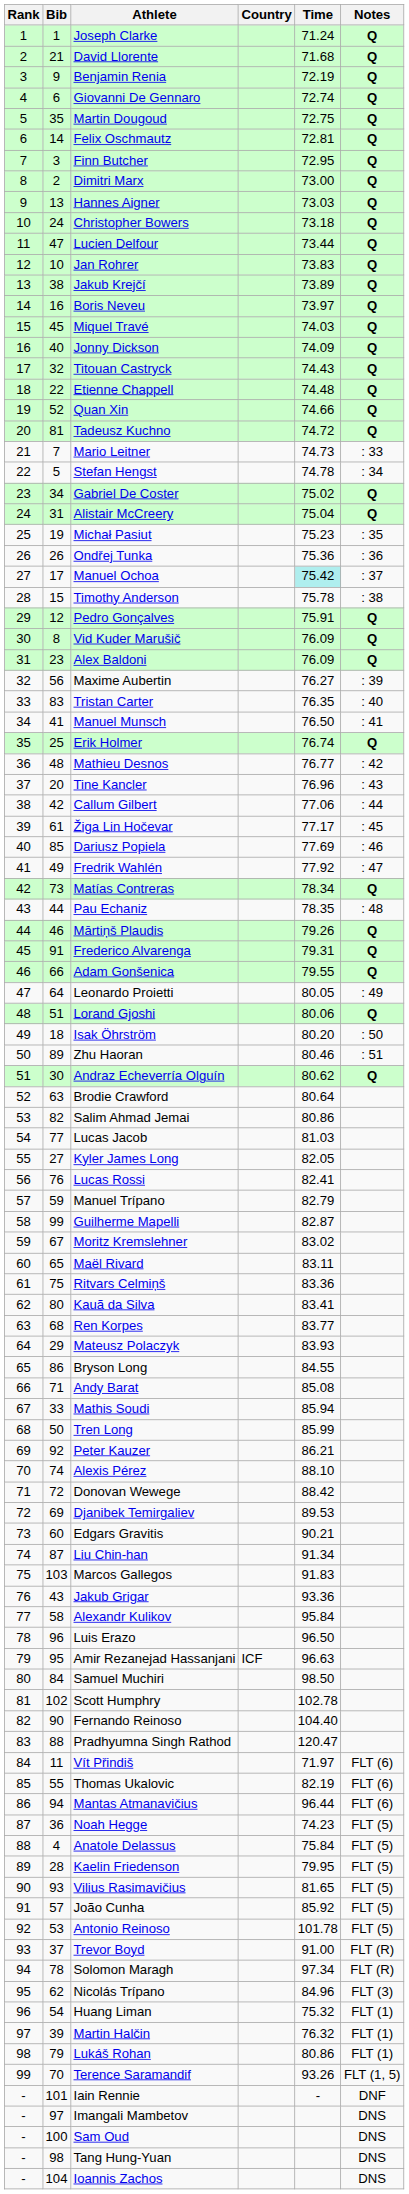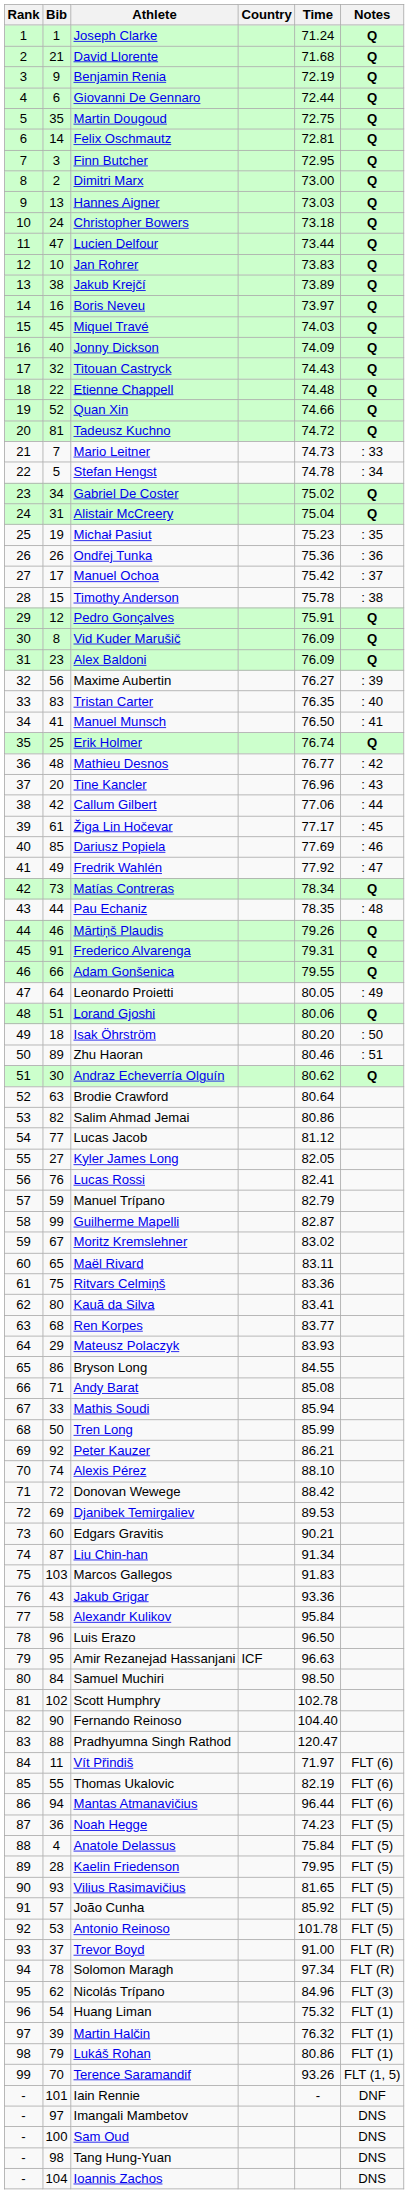 <table class="wikitable" style="text-align:center">
 <tr>
 <th>Rank</th>
 <th>Bib</th>
 <th>Athlete</th>
 <th>Country</th>
 <th>Time</th>
 <th>Notes</th>
 </tr>
 <tr bgcolor=ccffcc>
 <td>1</td>
 <td>1</td>
 <td align=left><a href='#'>Joseph Clarke</a></td>
 <td align=left></td>
 <td>71.24</td>
 <td><strong>Q</strong></td>
 </tr>
 <tr bgcolor=ccffcc>
 <td>2</td>
 <td>21</td>
 <td align=left><a href='#'>David Llorente</a></td>
 <td align=left></td>
 <td>71.68</td>
 <td><strong>Q</strong></td>
 </tr>
 <tr bgcolor=ccffcc>
 <td>3</td>
 <td>9</td>
 <td align=left><a href='#'>Benjamin Renia</a></td>
 <td align=left></td>
 <td>72.19</td>
 <td><strong>Q</strong></td>
 </tr>
 <tr bgcolor=ccffcc>
 <td>4</td>
 <td>6</td>
 <td align=left><a href='#'>Giovanni De Gennaro</a></td>
 <td align=left></td>
-<td>72.74</td>
+<td>72.44</td>
 <td><strong>Q</strong></td>
 </tr>
 <tr bgcolor=ccffcc>
 <td>5</td>
 <td>35</td>
 <td align=left><a href='#'>Martin Dougoud</a></td>
 <td align=left></td>
 <td>72.75</td>
 <td><strong>Q</strong></td>
 </tr>
 <tr bgcolor=ccffcc>
 <td>6</td>
 <td>14</td>
 <td align=left><a href='#'>Felix Oschmautz</a></td>
 <td align=left></td>
 <td>72.81</td>
 <td><strong>Q</strong></td>
 </tr>
 <tr bgcolor=ccffcc>
 <td>7</td>
 <td>3</td>
 <td align=left><a href='#'>Finn Butcher</a></td>
 <td align=left></td>
 <td>72.95</td>
 <td><strong>Q</strong></td>
 </tr>
 <tr bgcolor=ccffcc>
 <td>8</td>
 <td>2</td>
 <td align=left><a href='#'>Dimitri Marx</a></td>
 <td align=left></td>
 <td>73.00</td>
 <td><strong>Q</strong></td>
 </tr>
 <tr bgcolor=ccffcc>
 <td>9</td>
 <td>13</td>
 <td align=left><a href='#'>Hannes Aigner</a></td>
 <td align=left></td>
 <td>73.03</td>
 <td><strong>Q</strong></td>
 </tr>
 <tr bgcolor=ccffcc>
 <td>10</td>
 <td>24</td>
 <td align=left><a href='#'>Christopher Bowers</a></td>
 <td align=left></td>
 <td>73.18</td>
 <td><strong>Q</strong></td>
 </tr>
 <tr bgcolor=ccffcc>
 <td>11</td>
 <td>47</td>
 <td align=left><a href='#'>Lucien Delfour</a></td>
 <td align=left></td>
 <td>73.44</td>
 <td><strong>Q</strong></td>
 </tr>
 <tr bgcolor=ccffcc>
 <td>12</td>
 <td>10</td>
 <td align=left><a href='#'>Jan Rohrer</a></td>
 <td align=left></td>
 <td>73.83</td>
 <td><strong>Q</strong></td>
 </tr>
 <tr bgcolor=ccffcc>
 <td>13</td>
 <td>38</td>
 <td align=left><a href='#'>Jakub Krejčí</a></td>
 <td align=left></td>
 <td>73.89</td>
 <td><strong>Q</strong></td>
 </tr>
 <tr bgcolor=ccffcc>
 <td>14</td>
 <td>16</td>
 <td align=left><a href='#'>Boris Neveu</a></td>
 <td align=left></td>
 <td>73.97</td>
 <td><strong>Q</strong></td>
 </tr>
 <tr bgcolor=ccffcc>
 <td>15</td>
 <td>45</td>
 <td align=left><a href='#'>Miquel Travé</a></td>
 <td align=left></td>
 <td>74.03</td>
 <td><strong>Q</strong></td>
 </tr>
 <tr bgcolor=ccffcc>
 <td>16</td>
 <td>40</td>
 <td align=left><a href='#'>Jonny Dickson</a></td>
 <td align=left></td>
 <td>74.09</td>
 <td><strong>Q</strong></td>
 </tr>
 <tr bgcolor=ccffcc>
 <td>17</td>
 <td>32</td>
 <td align=left><a href='#'>Titouan Castryck</a></td>
 <td align=left></td>
 <td>74.43</td>
 <td><strong>Q</strong></td>
 </tr>
 <tr bgcolor=ccffcc>
 <td>18</td>
 <td>22</td>
 <td align=left><a href='#'>Etienne Chappell</a></td>
 <td align=left></td>
 <td>74.48</td>
 <td><strong>Q</strong></td>
 </tr>
 <tr bgcolor=ccffcc>
 <td>19</td>
 <td>52</td>
 <td align=left><a href='#'>Quan Xin</a></td>
 <td align=left></td>
 <td>74.66</td>
 <td><strong>Q</strong></td>
 </tr>
 <tr bgcolor=ccffcc>
 <td>20</td>
 <td>81</td>
 <td align=left><a href='#'>Tadeusz Kuchno</a></td>
 <td align=left></td>
 <td>74.72</td>
 <td><strong>Q</strong></td>
 </tr>
 <tr>
 <td>21</td>
 <td>7</td>
 <td align=left><a href='#'>Mario Leitner</a></td>
 <td align=left></td>
 <td>74.73</td>
 <td>: 33</td>
 </tr>
 <tr>
 <td>22</td>
 <td>5</td>
 <td align=left><a href='#'>Stefan Hengst</a></td>
 <td align=left></td>
 <td>74.78</td>
 <td>: 34</td>
 </tr>
 <tr bgcolor=ccffcc>
 <td>23</td>
 <td>34</td>
 <td align=left><a href='#'>Gabriel De Coster</a></td>
 <td align=left></td>
 <td>75.02</td>
 <td><strong>Q</strong></td>
 </tr>
 <tr bgcolor=ccffcc>
 <td>24</td>
 <td>31</td>
 <td align=left><a href='#'>Alistair McCreery</a></td>
 <td align=left></td>
 <td>75.04</td>
 <td><strong>Q</strong></td>
 </tr>
 <tr>
 <td>25</td>
 <td>19</td>
 <td align=left><a href='#'>Michał Pasiut</a></td>
 <td align=left></td>
 <td>75.23</td>
 <td>: 35</td>
 </tr>
 <tr>
 <td>26</td>
 <td>26</td>
 <td align=left><a href='#'>Ondřej Tunka</a></td>
 <td align=left></td>
 <td>75.36</td>
 <td>: 36</td>
 </tr>
 <tr>
 <td>27</td>
 <td>17</td>
 <td align=left><a href='#'>Manuel Ochoa</a></td>
 <td align=left></td>
-<td style="background: paleturquoise;">75.42</td>
+<td>75.42</td>
 <td>: 37</td>
 </tr>
 <tr>
 <td>28</td>
 <td>15</td>
 <td align=left><a href='#'>Timothy Anderson</a></td>
 <td align=left></td>
 <td>75.78</td>
 <td>: 38</td>
 </tr>
 <tr bgcolor=ccffcc>
 <td>29</td>
 <td>12</td>
 <td align=left><a href='#'>Pedro Gonçalves</a></td>
 <td align=left></td>
 <td>75.91</td>
 <td><strong>Q</strong></td>
 </tr>
 <tr bgcolor=ccffcc>
 <td>30</td>
 <td>8</td>
 <td align=left><a href='#'>Vid Kuder Marušič</a></td>
 <td align=left></td>
 <td>76.09</td>
 <td><strong>Q</strong></td>
 </tr>
 <tr bgcolor=ccffcc>
 <td>31</td>
 <td>23</td>
 <td align=left><a href='#'>Alex Baldoni</a></td>
 <td align=left></td>
 <td>76.09</td>
 <td><strong>Q</strong></td>
 </tr>
 <tr>
 <td>32</td>
 <td>56</td>
 <td align=left>Maxime Aubertin</td>
 <td align=left></td>
 <td>76.27</td>
 <td>: 39</td>
 </tr>
 <tr>
 <td>33</td>
 <td>83</td>
 <td align=left><a href='#'>Tristan Carter</a></td>
 <td align=left></td>
 <td>76.35</td>
 <td>: 40</td>
 </tr>
 <tr>
 <td>34</td>
 <td>41</td>
 <td align=left><a href='#'>Manuel Munsch</a></td>
 <td align=left></td>
 <td>76.50</td>
 <td>: 41</td>
 </tr>
 <tr bgcolor=ccffcc>
 <td>35</td>
 <td>25</td>
 <td align=left><a href='#'>Erik Holmer</a></td>
 <td align=left></td>
 <td>76.74</td>
 <td><strong>Q</strong></td>
 </tr>
 <tr>
 <td>36</td>
 <td>48</td>
 <td align=left><a href='#'>Mathieu Desnos</a></td>
 <td align=left></td>
 <td>76.77</td>
 <td>: 42</td>
 </tr>
 <tr>
 <td>37</td>
 <td>20</td>
 <td align=left><a href='#'>Tine Kancler</a></td>
 <td align=left></td>
 <td>76.96</td>
 <td>: 43</td>
 </tr>
 <tr>
 <td>38</td>
 <td>42</td>
 <td align=left><a href='#'>Callum Gilbert</a></td>
 <td align=left></td>
 <td>77.06</td>
 <td>: 44</td>
 </tr>
 <tr>
 <td>39</td>
 <td>61</td>
 <td align=left><a href='#'>Žiga Lin Hočevar</a></td>
 <td align=left></td>
 <td>77.17</td>
 <td>: 45</td>
 </tr>
 <tr>
 <td>40</td>
 <td>85</td>
 <td align=left><a href='#'>Dariusz Popiela</a></td>
 <td align=left></td>
 <td>77.69</td>
 <td>: 46</td>
 </tr>
 <tr>
 <td>41</td>
 <td>49</td>
 <td align=left><a href='#'>Fredrik Wahlén</a></td>
 <td align=left></td>
 <td>77.92</td>
 <td>: 47</td>
 </tr>
 <tr bgcolor=ccffcc>
 <td>42</td>
 <td>73</td>
 <td align=left><a href='#'>Matías Contreras</a></td>
 <td align=left></td>
 <td>78.34</td>
 <td><strong>Q</strong></td>
 </tr>
 <tr>
 <td>43</td>
 <td>44</td>
 <td align=left><a href='#'>Pau Echaniz</a></td>
 <td align=left></td>
 <td>78.35</td>
 <td>: 48</td>
 </tr>
 <tr bgcolor=ccffcc>
 <td>44</td>
 <td>46</td>
 <td align=left><a href='#'>Mārtiņš Plaudis</a></td>
 <td align=left></td>
 <td>79.26</td>
 <td><strong>Q</strong></td>
 </tr>
 <tr bgcolor=ccffcc>
 <td>45</td>
 <td>91</td>
 <td align=left><a href='#'>Frederico Alvarenga</a></td>
 <td align=left></td>
 <td>79.31</td>
 <td><strong>Q</strong></td>
 </tr>
 <tr bgcolor=ccffcc>
 <td>46</td>
 <td>66</td>
 <td align=left><a href='#'>Adam Gonšenica</a></td>
 <td align=left></td>
 <td>79.55</td>
 <td><strong>Q</strong></td>
 </tr>
 <tr>
 <td>47</td>
 <td>64</td>
 <td align=left>Leonardo Proietti</td>
 <td align=left></td>
 <td>80.05</td>
 <td>: 49</td>
 </tr>
 <tr bgcolor=ccffcc>
 <td>48</td>
 <td>51</td>
 <td align=left><a href='#'>Lorand Gjoshi</a></td>
 <td align=left></td>
 <td>80.06</td>
 <td><strong>Q</strong></td>
 </tr>
 <tr>
 <td>49</td>
 <td>18</td>
 <td align=left><a href='#'>Isak Öhrström</a></td>
 <td align=left></td>
 <td>80.20</td>
 <td>: 50</td>
 </tr>
 <tr>
 <td>50</td>
 <td>89</td>
 <td align=left>Zhu Haoran</td>
 <td align=left></td>
 <td>80.46</td>
 <td>: 51</td>
 </tr>
 <tr bgcolor=ccffcc>
 <td>51</td>
 <td>30</td>
 <td align=left><a href='#'>Andraz Echeverría Olguín</a></td>
 <td align=left></td>
 <td>80.62</td>
 <td><strong>Q</strong></td>
 </tr>
 <tr>
 <td>52</td>
 <td>63</td>
 <td align=left>Brodie Crawford</td>
 <td align=left></td>
 <td>80.64</td>
 <td></td>
 </tr>
 <tr>
 <td>53</td>
 <td>82</td>
 <td align=left>Salim Ahmad Jemai</td>
 <td align=left></td>
 <td>80.86</td>
 <td></td>
 </tr>
 <tr>
 <td>54</td>
 <td>77</td>
 <td align=left>Lucas Jacob</td>
 <td align=left></td>
-<td>81.03</td>
+<td>81.12</td>
 <td></td>
 </tr>
 <tr>
 <td>55</td>
 <td>27</td>
 <td align=left><a href='#'>Kyler James Long</a></td>
 <td align=left></td>
 <td>82.05</td>
 <td></td>
 </tr>
 <tr>
 <td>56</td>
 <td>76</td>
 <td align=left><a href='#'>Lucas Rossi</a></td>
 <td align=left></td>
 <td>82.41</td>
 <td></td>
 </tr>
 <tr>
 <td>57</td>
 <td>59</td>
 <td align=left>Manuel Trípano</td>
 <td align=left></td>
 <td>82.79</td>
 <td></td>
 </tr>
 <tr>
 <td>58</td>
 <td>99</td>
 <td align=left><a href='#'>Guilherme Mapelli</a></td>
 <td align=left></td>
 <td>82.87</td>
 <td></td>
 </tr>
 <tr>
 <td>59</td>
 <td>67</td>
 <td align=left><a href='#'>Moritz Kremslehner</a></td>
 <td align=left></td>
 <td>83.02</td>
 <td></td>
 </tr>
 <tr>
 <td>60</td>
 <td>65</td>
 <td align=left><a href='#'>Maël Rivard</a></td>
 <td align=left></td>
 <td>83.11</td>
 <td></td>
 </tr>
 <tr>
 <td>61</td>
 <td>75</td>
 <td align=left><a href='#'>Ritvars Celmiņš</a></td>
 <td align=left></td>
 <td>83.36</td>
 <td></td>
 </tr>
 <tr>
 <td>62</td>
 <td>80</td>
 <td align=left><a href='#'>Kauã da Silva</a></td>
 <td align=left></td>
 <td>83.41</td>
 <td></td>
 </tr>
 <tr>
 <td>63</td>
 <td>68</td>
 <td align=left><a href='#'>Ren Korpes</a></td>
 <td align=left></td>
 <td>83.77</td>
 <td></td>
 </tr>
 <tr>
 <td>64</td>
 <td>29</td>
 <td align=left><a href='#'>Mateusz Polaczyk</a></td>
 <td align=left></td>
 <td>83.93</td>
 <td></td>
 </tr>
 <tr>
 <td>65</td>
 <td>86</td>
 <td align=left>Bryson Long</td>
 <td align=left></td>
 <td>84.55</td>
 <td></td>
 </tr>
 <tr>
 <td>66</td>
 <td>71</td>
 <td align=left><a href='#'>Andy Barat</a></td>
 <td align=left></td>
 <td>85.08</td>
 <td></td>
 </tr>
 <tr>
 <td>67</td>
 <td>33</td>
 <td align=left><a href='#'>Mathis Soudi</a></td>
 <td align=left></td>
 <td>85.94</td>
 <td></td>
 </tr>
 <tr>
 <td>68</td>
 <td>50</td>
 <td align=left><a href='#'>Tren Long</a></td>
 <td align=left></td>
 <td>85.99</td>
 <td></td>
 </tr>
 <tr>
 <td>69</td>
 <td>92</td>
 <td align=left><a href='#'>Peter Kauzer</a></td>
 <td align=left></td>
 <td>86.21</td>
 <td></td>
 </tr>
 <tr>
 <td>70</td>
 <td>74</td>
 <td align=left><a href='#'>Alexis Pérez</a></td>
 <td align=left></td>
 <td>88.10</td>
 <td></td>
 </tr>
 <tr>
 <td>71</td>
 <td>72</td>
 <td align=left>Donovan Wewege</td>
 <td align=left></td>
 <td>88.42</td>
 <td></td>
 </tr>
 <tr>
 <td>72</td>
 <td>69</td>
 <td align=left><a href='#'>Djanibek Temirgaliev</a></td>
 <td align=left></td>
 <td>89.53</td>
 <td></td>
 </tr>
 <tr>
 <td>73</td>
 <td>60</td>
 <td align=left>Edgars Gravitis</td>
 <td align=left></td>
 <td>90.21</td>
 <td></td>
 </tr>
 <tr>
 <td>74</td>
 <td>87</td>
 <td align=left><a href='#'>Liu Chin-han</a></td>
 <td align=left></td>
 <td>91.34</td>
 <td></td>
 </tr>
 <tr>
 <td>75</td>
 <td>103</td>
 <td align=left>Marcos Gallegos</td>
 <td align=left></td>
 <td>91.83</td>
 <td></td>
 </tr>
 <tr>
 <td>76</td>
 <td>43</td>
 <td align=left><a href='#'>Jakub Grigar</a></td>
 <td align=left></td>
 <td>93.36</td>
 <td></td>
 </tr>
 <tr>
 <td>77</td>
 <td>58</td>
 <td align=left><a href='#'>Alexandr Kulikov</a></td>
 <td align=left></td>
 <td>95.84</td>
 <td></td>
 </tr>
 <tr>
 <td>78</td>
 <td>96</td>
 <td align=left>Luis Erazo</td>
 <td align=left></td>
 <td>96.50</td>
 <td></td>
 </tr>
 <tr>
 <td>79</td>
 <td>95</td>
 <td align=left>Amir Rezanejad Hassanjani</td>
 <td align=left>ICF</td>
 <td>96.63</td>
 <td></td>
 </tr>
 <tr>
 <td>80</td>
 <td>84</td>
 <td align=left>Samuel Muchiri</td>
 <td align=left></td>
 <td>98.50</td>
 <td></td>
 </tr>
 <tr>
 <td>81</td>
 <td>102</td>
 <td align=left>Scott Humphry</td>
 <td align=left></td>
 <td>102.78</td>
 <td></td>
 </tr>
 <tr>
 <td>82</td>
 <td>90</td>
 <td align=left>Fernando Reinoso</td>
 <td align=left></td>
 <td>104.40</td>
 <td></td>
 </tr>
 <tr>
 <td>83</td>
 <td>88</td>
 <td align=left>Pradhyumna Singh Rathod</td>
 <td align=left></td>
 <td>120.47</td>
 <td></td>
 </tr>
 <tr>
 <td>84</td>
 <td>11</td>
 <td align=left><a href='#'>Vít Přindiš</a></td>
 <td align=left></td>
 <td>71.97</td>
 <td>FLT (6)</td>
 </tr>
 <tr>
 <td>85</td>
 <td>55</td>
 <td align=left>Thomas Ukalovic</td>
 <td align=left></td>
 <td>82.19</td>
 <td>FLT (6)</td>
 </tr>
 <tr>
 <td>86</td>
 <td>94</td>
 <td align=left><a href='#'>Mantas Atmanavičius</a></td>
 <td align=left></td>
 <td>96.44</td>
 <td>FLT (6)</td>
 </tr>
 <tr>
 <td>87</td>
 <td>36</td>
 <td align=left><a href='#'>Noah Hegge</a></td>
 <td align=left></td>
 <td>74.23</td>
 <td>FLT (5)</td>
 </tr>
 <tr>
 <td>88</td>
 <td>4</td>
 <td align=left><a href='#'>Anatole Delassus</a></td>
 <td align=left></td>
 <td>75.84</td>
 <td>FLT (5)</td>
 </tr>
 <tr>
 <td>89</td>
 <td>28</td>
 <td align=left><a href='#'>Kaelin Friedenson</a></td>
 <td align=left></td>
 <td>79.95</td>
 <td>FLT (5)</td>
 </tr>
 <tr>
 <td>90</td>
 <td>93</td>
 <td align=left><a href='#'>Vilius Rasimavičius</a></td>
 <td align=left></td>
 <td>81.65</td>
 <td>FLT (5)</td>
 </tr>
 <tr>
 <td>91</td>
 <td>57</td>
 <td align=left>João Cunha</td>
 <td align=left></td>
 <td>85.92</td>
 <td>FLT (5)</td>
 </tr>
 <tr>
 <td>92</td>
 <td>53</td>
 <td align=left><a href='#'>Antonio Reinoso</a></td>
 <td align=left></td>
 <td>101.78</td>
 <td>FLT (5)</td>
 </tr>
 <tr>
 <td>93</td>
 <td>37</td>
 <td align=left><a href='#'>Trevor Boyd</a></td>
 <td align=left></td>
 <td>91.00</td>
 <td>FLT (R)</td>
 </tr>
 <tr>
 <td>94</td>
 <td>78</td>
 <td align=left>Solomon Maragh</td>
 <td align=left></td>
 <td>97.34</td>
 <td>FLT (R)</td>
 </tr>
 <tr>
 <td>95</td>
 <td>62</td>
 <td align=left>Nicolás Trípano</td>
 <td align=left></td>
 <td>84.96</td>
 <td>FLT (3)</td>
 </tr>
 <tr>
 <td>96</td>
 <td>54</td>
 <td align=left>Huang Liman</td>
 <td align=left></td>
 <td>75.32</td>
 <td>FLT (1)</td>
 </tr>
 <tr>
 <td>97</td>
 <td>39</td>
 <td align=left><a href='#'>Martin Halčin</a></td>
 <td align=left></td>
 <td>76.32</td>
 <td>FLT (1)</td>
 </tr>
 <tr>
 <td>98</td>
 <td>79</td>
 <td align=left><a href='#'>Lukáš Rohan</a></td>
 <td align=left></td>
 <td>80.86</td>
 <td>FLT (1)</td>
 </tr>
 <tr>
 <td>99</td>
 <td>70</td>
 <td align=left><a href='#'>Terence Saramandif</a></td>
 <td align=left></td>
 <td>93.26</td>
 <td>FLT (1, 5)</td>
 </tr>
 <tr>
 <td>-</td>
 <td>101</td>
 <td align=left>Iain Rennie</td>
 <td align=left></td>
 <td>-</td>
 <td>DNF</td>
 </tr>
 <tr>
 <td>-</td>
 <td>97</td>
 <td align=left>Imangali Mambetov</td>
 <td align=left></td>
 <td></td>
 <td>DNS</td>
 </tr>
 <tr>
 <td>-</td>
 <td>100</td>
 <td align=left><a href='#'>Sam Oud</a></td>
 <td align=left></td>
 <td></td>
 <td>DNS</td>
 </tr>
 <tr>
 <td>-</td>
 <td>98</td>
 <td align=left>Tang Hung-Yuan</td>
 <td align=left></td>
 <td></td>
 <td>DNS</td>
 </tr>
 <tr>
 <td>-</td>
 <td>104</td>
 <td align=left><a href='#'>Ioannis Zachos</a></td>
 <td align=left></td>
 <td></td>
 <td>DNS</td>
 </tr>
 </table>
